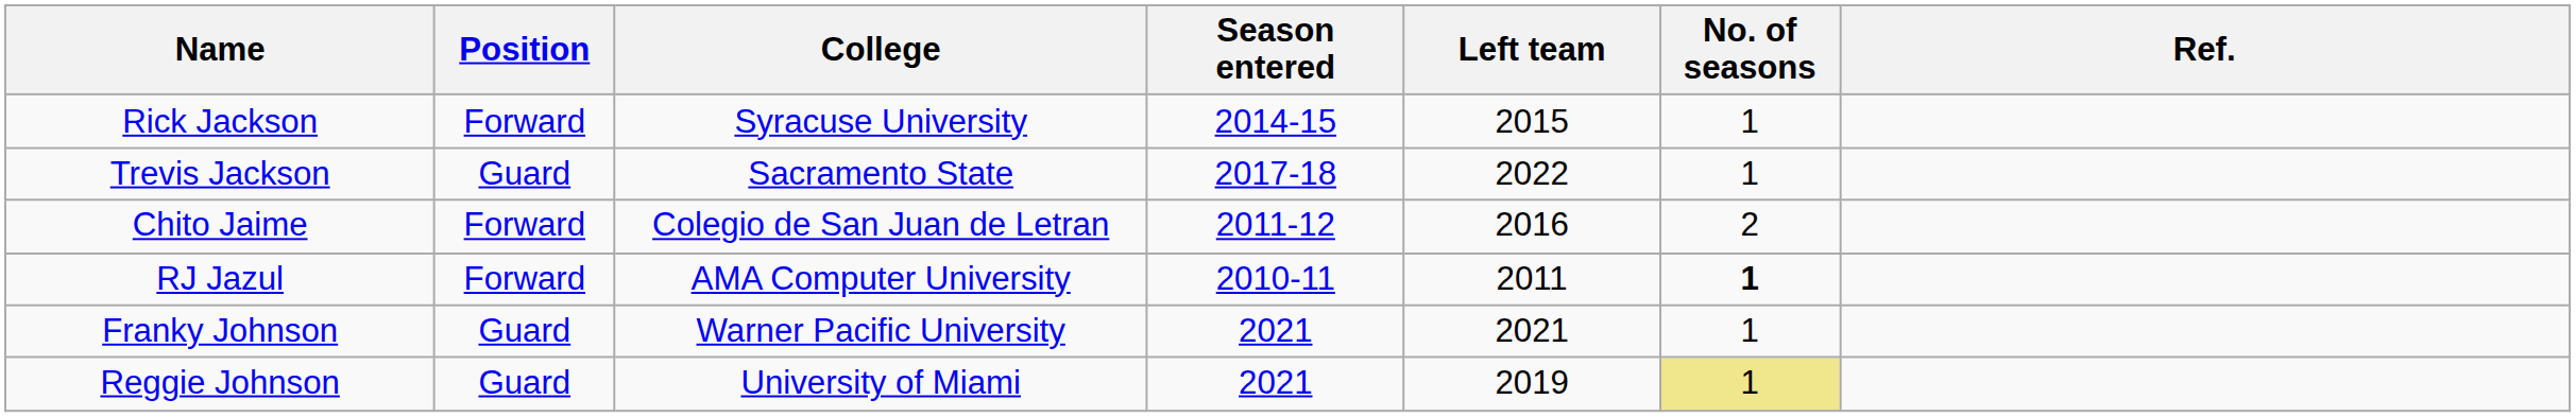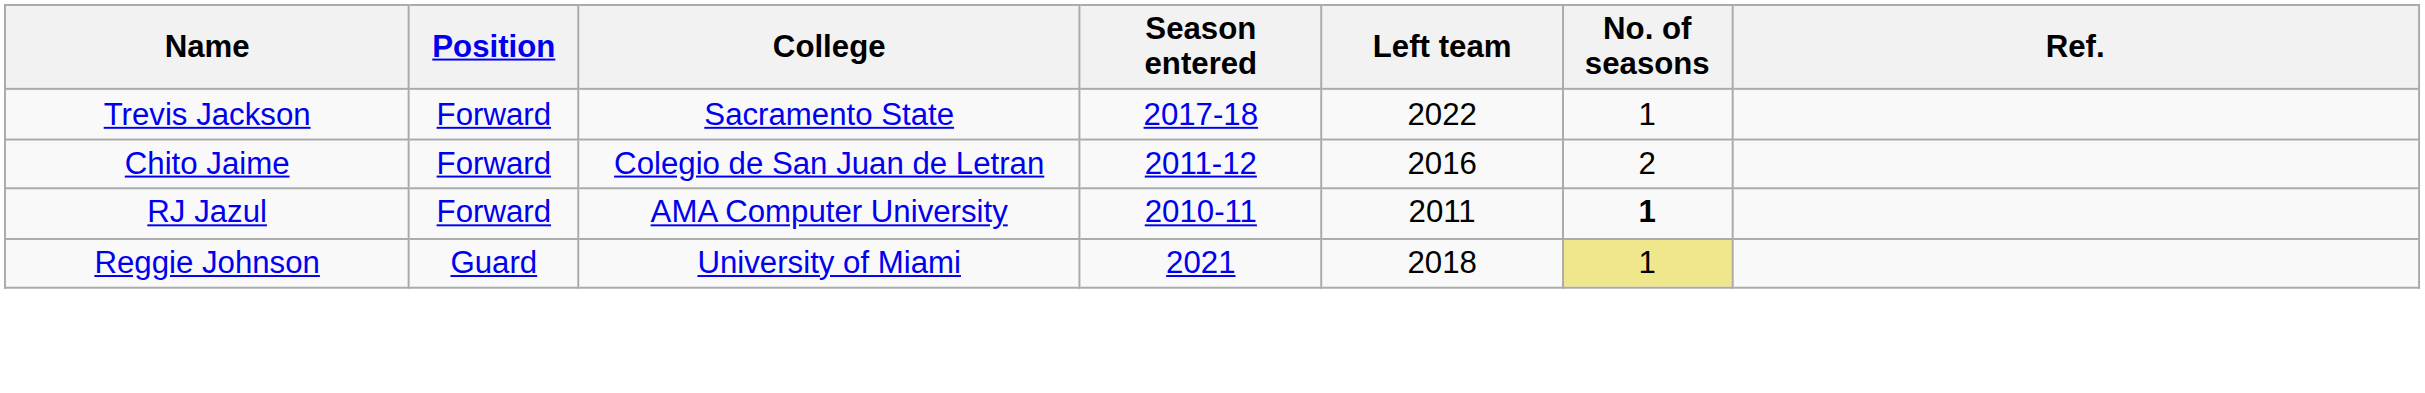 <table class="wikitable sortable" style="text-align:center" width="98%">
 <tr>
 <th style="width:200px;">Name</th>
 <th style="width:7%;"><a href='#'>Position</a></th>
 <th style="width:250px;">College</th>
 <th style="width:10%;">Season entered</th>
 <th style="width:10%;">Left team</th>
 <th style="width:7%;">No. of seasons</th>
 <th class=unsortable>Ref.</th>
 </tr>
 <tr>
-<td><a href='#'>Rick Jackson</a></td>
+<td><a href='#'>Trevis Jackson</a></td>
 <td><a href='#'>Forward</a></td>
-<td><a href='#'>Syracuse University</a></td>
-<td><a href='#'>2014-15</a></td>
-<td>2015</td>
-<td>1</td>
-<td></td>
-</tr>
-<tr>
-<td><a href='#'>Trevis Jackson</a></td>
-<td><a href='#'>Guard</a></td>
 <td><a href='#'>Sacramento State</a></td>
 <td><a href='#'>2017-18</a></td>
 <td>2022</td>
 <td>1</td>
 <td></td>
 </tr>
 <tr>
 <td><a href='#'>Chito Jaime</a></td>
 <td><a href='#'>Forward</a></td>
 <td><a href='#'>Colegio de San Juan de Letran</a></td>
 <td><a href='#'>2011-12</a></td>
 <td>2016</td>
 <td>2</td>
 <td></td>
 </tr>
 <tr>
 <td><a href='#'>RJ Jazul</a></td>
 <td><a href='#'>Forward</a></td>
 <td><a href='#'>AMA Computer University</a></td>
 <td><a href='#'>2010-11</a></td>
 <td>2011</td>
 <td><strong>1</strong></td>
 <td></td>
 </tr>
 <tr>
-<td><a href='#'>Franky Johnson</a></td>
-<td><a href='#'>Guard</a></td>
-<td><a href='#'>Warner Pacific University</a></td>
-<td><a href='#'>2021</a></td>
-<td>2021</td>
-<td>1</td>
-<td></td>
-</tr>
-<tr>
 <td><a href='#'>Reggie Johnson</a></td>
 <td><a href='#'>Guard</a></td>
 <td><a href='#'>University of Miami</a></td>
 <td><a href='#'>2021</a></td>
-<td>2019</td>
+<td>2018</td>
 <td style="background: khaki;">1</td>
 <td></td>
 </tr>
 </table>
